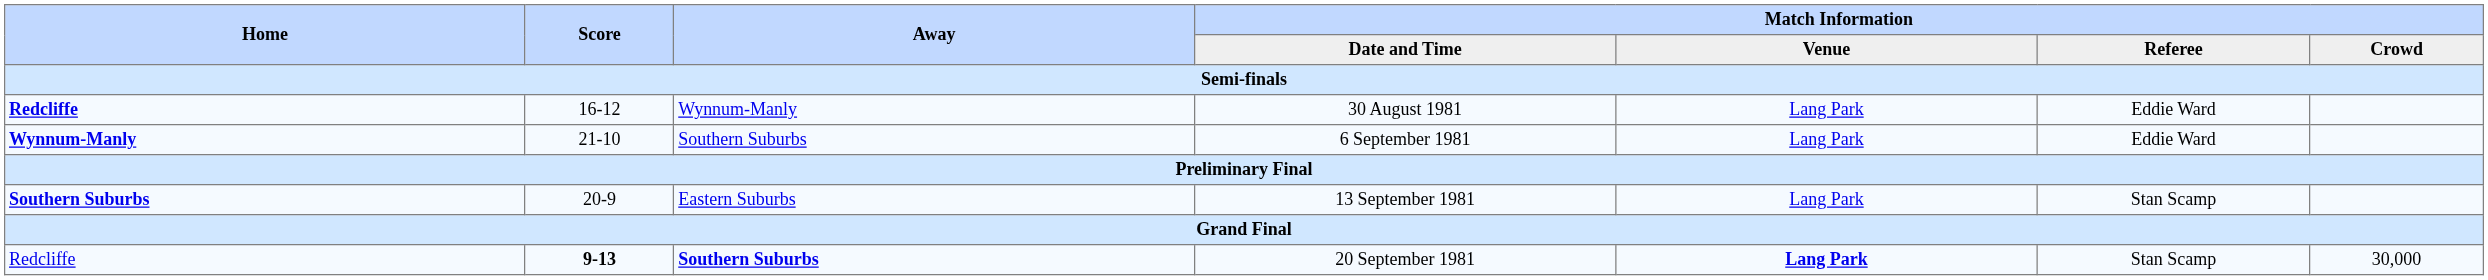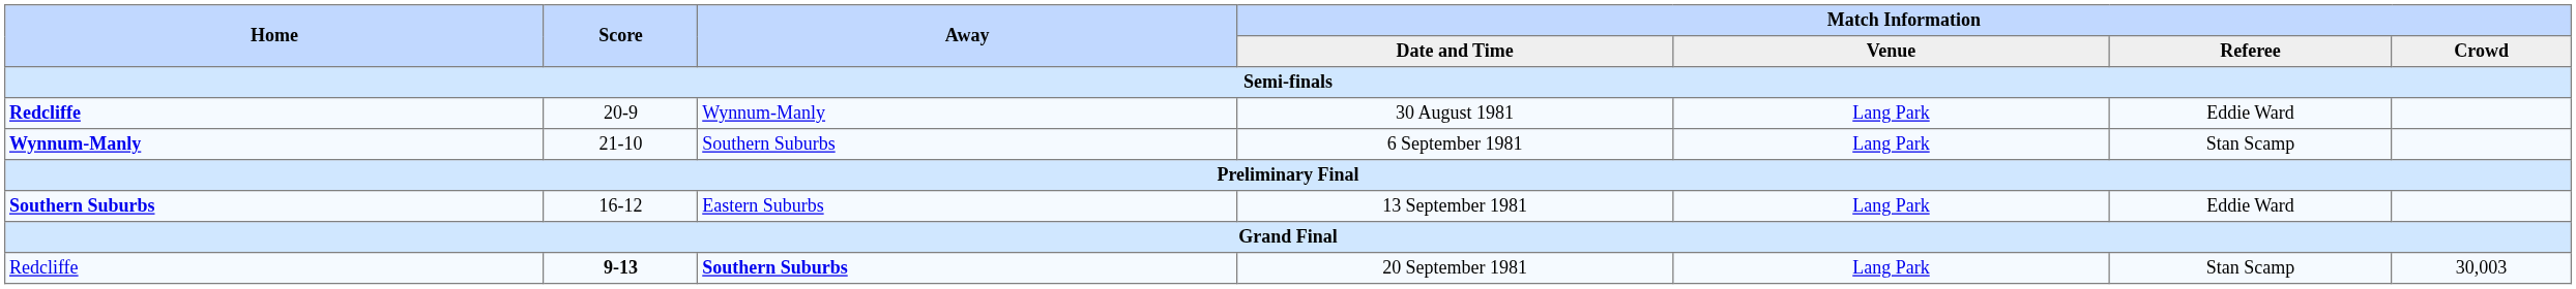 <table border=1 style="border-collapse:collapse; font-size:90%; text-align:center;" cellpadding=3 cellspacing=0 width=100%>
 <tr bgcolor=#C1D8FF>
 <th rowspan=2 width=21%>Home</th>
 <th rowspan=2 width=6%>Score</th>
 <th rowspan=2 width=21%>Away</th>
 <th colspan=6>Match Information</th>
 </tr>
 <tr bgcolor=#EFEFEF>
 <th width=17%>Date and Time</th>
 <th width=17%>Venue</th>
 <th width=11%>Referee</th>
 <th width=7%>Crowd</th>
 </tr>
 <tr bgcolor="#D0E7FF">
 <td colspan=7><strong>Semi-finals</strong></td>
 </tr>
 <tr bgcolor=#F5FAFF>
 <td align=left> <strong><a href='#'>Redcliffe</a></strong></td>
-<td>16-12</td>
+<td>20-9</td>
 <td align=left> <a href='#'>Wynnum-Manly</a></td>
 <td>30 August 1981</td>
 <td><a href='#'>Lang Park</a></td>
 <td>Eddie Ward</td>
 <td></td>
 </tr>
 <tr bgcolor=#F5FAFF>
 <td align=left> <strong><a href='#'>Wynnum-Manly</a></strong></td>
 <td>21-10</td>
 <td align=left> <a href='#'>Southern Suburbs</a></td>
 <td>6 September 1981</td>
 <td><a href='#'>Lang Park</a></td>
-<td>Eddie Ward</td>
+<td>Stan Scamp</td>
 <td></td>
 </tr>
 <tr bgcolor="#D0E7FF">
 <td colspan=7><strong>Preliminary Final</strong></td>
 </tr>
 <tr bgcolor=#F5FAFF>
 <td align=left> <strong><a href='#'>Southern Suburbs</a></strong></td>
-<td>20-9</td>
+<td>16-12</td>
 <td align=left> <a href='#'>Eastern Suburbs</a></td>
 <td>13 September 1981</td>
 <td><a href='#'>Lang Park</a></td>
-<td>Stan Scamp</td>
+<td>Eddie Ward</td>
 <td></td>
 </tr>
 <tr bgcolor="#D0E7FF">
 <td colspan=7><strong>Grand Final</strong></td>
 </tr>
 <tr bgcolor=#F5FAFF>
 <td align=left> <a href='#'>Redcliffe</a></td>
 <td><strong>9-13</strong></td>
 <td align=left> <strong><a href='#'>Southern Suburbs</a></strong></td>
 <td>20 September 1981</td>
-<td><strong><a href='#'>Lang Park</a></strong></td>
+<td><a href='#'>Lang Park</a></td>
 <td>Stan Scamp</td>
-<td>30,000</td>
+<td>30,003</td>
 </tr>
 </table>
